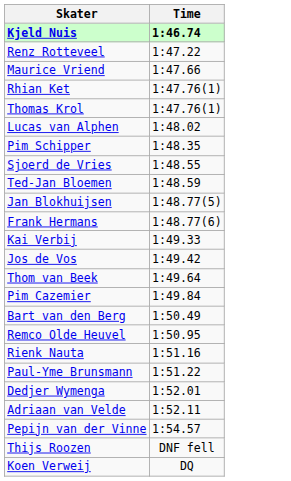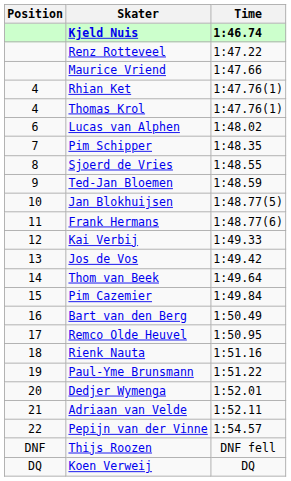 <table class="wikitable">
 <tr>
+<th>Position</th>
 <th>Skater</th>
 <th>Time</th>
 </tr>
 <tr bgcolor=ccffcc>
+<td align="center"></td>
 <td><strong><a href='#'>Kjeld Nuis</a></strong></td>
 <td><strong>1:46.74</strong></td>
 </tr>
 <tr>
+<td align="center"></td>
 <td><a href='#'>Renz Rotteveel</a></td>
 <td>1:47.22</td>
 </tr>
 <tr>
+<td align="center"></td>
 <td><a href='#'>Maurice Vriend</a></td>
 <td>1:47.66</td>
 </tr>
 <tr>
+<td align="center">4</td>
 <td><a href='#'>Rhian Ket</a></td>
 <td>1:47.76(1)</td>
 </tr>
 <tr>
+<td align="center">4</td>
 <td><a href='#'>Thomas Krol</a></td>
 <td>1:47.76(1)</td>
 </tr>
 <tr>
+<td align="center">6</td>
 <td><a href='#'>Lucas van Alphen</a></td>
 <td>1:48.02</td>
 </tr>
 <tr>
+<td align="center">7</td>
 <td><a href='#'>Pim Schipper</a></td>
 <td>1:48.35</td>
 </tr>
 <tr>
+<td align="center">8</td>
 <td><a href='#'>Sjoerd de Vries</a></td>
 <td>1:48.55</td>
 </tr>
 <tr>
+<td align="center">9</td>
 <td><a href='#'>Ted-Jan Bloemen</a></td>
 <td>1:48.59</td>
 </tr>
 <tr>
+<td align="center">10</td>
 <td><a href='#'>Jan Blokhuijsen</a></td>
 <td>1:48.77(5)</td>
 </tr>
 <tr>
+<td align="center">11</td>
 <td><a href='#'>Frank Hermans</a></td>
 <td>1:48.77(6)</td>
 </tr>
 <tr>
+<td align="center">12</td>
 <td><a href='#'>Kai Verbij</a></td>
 <td>1:49.33</td>
 </tr>
 <tr>
+<td align="center">13</td>
 <td><a href='#'>Jos de Vos</a></td>
 <td>1:49.42</td>
 </tr>
 <tr>
+<td align="center">14</td>
 <td><a href='#'>Thom van Beek</a></td>
 <td>1:49.64</td>
 </tr>
 <tr>
+<td align="center">15</td>
 <td><a href='#'>Pim Cazemier</a></td>
 <td>1:49.84</td>
 </tr>
 <tr>
+<td align="center">16</td>
 <td><a href='#'>Bart van den Berg</a></td>
 <td>1:50.49</td>
 </tr>
 <tr>
+<td align="center">17</td>
 <td><a href='#'>Remco Olde Heuvel</a></td>
 <td>1:50.95</td>
 </tr>
 <tr>
+<td align="center">18</td>
 <td><a href='#'>Rienk Nauta</a></td>
 <td>1:51.16</td>
 </tr>
 <tr>
+<td align="center">19</td>
 <td><a href='#'>Paul-Yme Brunsmann</a></td>
 <td>1:51.22</td>
 </tr>
 <tr>
+<td align="center">20</td>
 <td><a href='#'>Dedjer Wymenga</a></td>
 <td>1:52.01</td>
 </tr>
 <tr>
+<td align="center">21</td>
 <td><a href='#'>Adriaan van Velde</a></td>
 <td>1:52.11</td>
 </tr>
 <tr>
+<td align="center">22</td>
 <td><a href='#'>Pepijn van der Vinne</a></td>
 <td>1:54.57</td>
 </tr>
 <tr>
+<td align="center">DNF</td>
 <td><a href='#'>Thijs Roozen</a></td>
 <td align="center">DNF fell</td>
 </tr>
 <tr>
+<td align="center">DQ</td>
 <td><a href='#'>Koen Verweij</a></td>
 <td align="center">DQ </td>
 </tr>
 </table>
